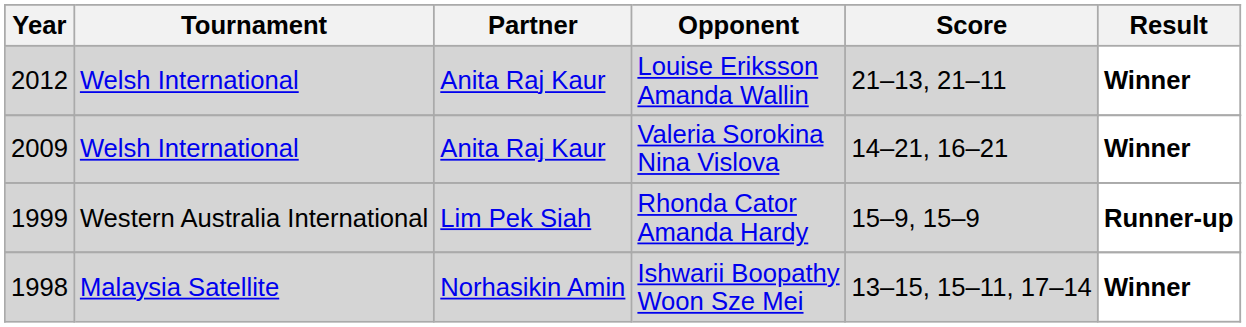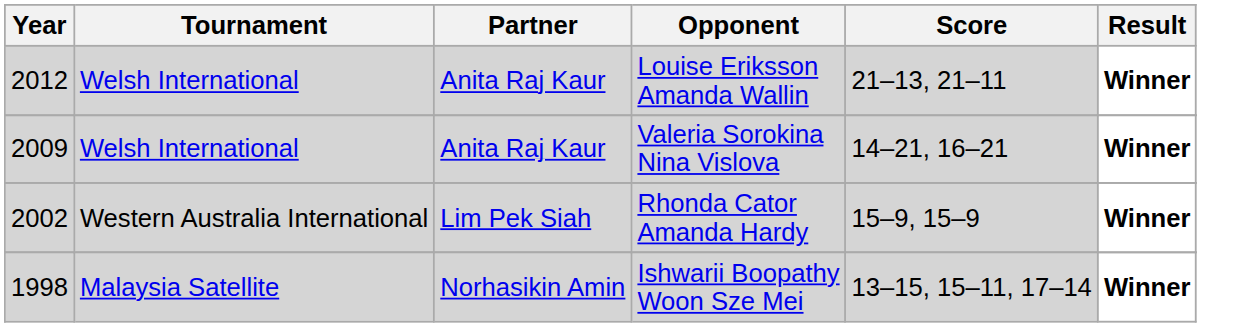 <table class="sortable wikitable" style="font-size: 90%;">
 <tr>
 <th>Year</th>
 <th>Tournament</th>
 <th>Partner</th>
 <th>Opponent</th>
 <th>Score</th>
 <th>Result</th>
 </tr>
 <tr style="background:#D5D5D5">
 <td align="center">2012</td>
 <td align="left"><a href='#'>Welsh International</a></td>
 <td align="left"> <a href='#'>Anita Raj Kaur</a></td>
 <td align="left"> <a href='#'>Louise Eriksson</a> <br>  <a href='#'>Amanda Wallin</a></td>
 <td align="left">21–13, 21–11</td>
 <td style="text-align:left; background:white"> <strong>Winner</strong></td>
 </tr>
 <tr>
 </tr>
 <tr style="background:#D5D5D5">
 <td align="center">2009</td>
 <td align="left"><a href='#'>Welsh International</a></td>
 <td align="left"> <a href='#'>Anita Raj Kaur</a></td>
 <td align="left"> <a href='#'>Valeria Sorokina</a> <br>  <a href='#'>Nina Vislova</a></td>
 <td align="left">14–21, 16–21</td>
 <td style="text-align:left; background:white"> <strong>Winner</strong></td>
 </tr>
 <tr>
 </tr>
 <tr style="background:#D5D5D5">
-<td align="center">1999</td>
+<td align="center">2002</td>
 <td align="left">Western Australia International</td>
 <td align="left"> <a href='#'>Lim Pek Siah</a></td>
 <td align="left"> <a href='#'>Rhonda Cator</a> <br>  <a href='#'>Amanda Hardy</a></td>
 <td align="left">15–9, 15–9</td>
-<td style="text-align:left; background:white"> <strong>Runner-up</strong></td>
+<td style="text-align:left; background:white"> <strong>Winner</strong></td>
 </tr>
 <tr>
 </tr>
 <tr style="background:#D5D5D5">
 <td align="center">1998</td>
 <td align="left"><a href='#'>Malaysia Satellite</a></td>
 <td align="left"> <a href='#'>Norhasikin Amin</a></td>
 <td align="left"> <a href='#'>Ishwarii Boopathy</a> <br>  <a href='#'>Woon Sze Mei</a></td>
 <td align="left">13–15, 15–11, 17–14</td>
 <td style="text-align:left; background:white"> <strong>Winner</strong></td>
 </tr>
 </table>
